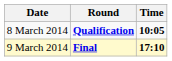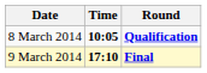 <table class="wikitable">
 <tr>
 <th>Date</th>
+<th>Time</th>
 <th>Round</th>
-<th>Time</th>
 </tr>
 <tr>
 <td>8 March 2014</td>
+<td><strong>10:05</strong></td>
 <td><strong><a href='#'>Qualification</a></strong></td>
-<td><strong>10:05</strong></td>
 </tr>
 <tr style=background:lemonchiffon>
 <td>9 March 2014</td>
+<td><strong>17:10</strong></td>
 <td><strong><a href='#'>Final</a></strong></td>
-<td><strong>17:10</strong></td>
 </tr>
 </table>
